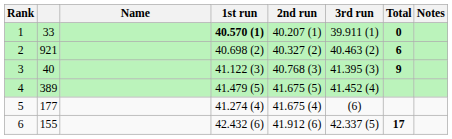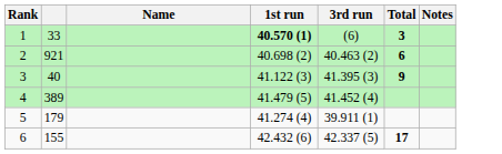 <table class="sortable wikitable" style="text-align:center;">
 <tr>
 <th width="30">Rank</th>
 <th width="20"></th>
 <th width="220">Name</th>
 <th width="75">1st run</th>
-<th width="75">2nd run</th>
 <th width="75">3rd run</th>
 <th width="30">Total</th>
 <th width="30">Notes</th>
 </tr>
 <tr bgcolor=#bbf3bb>
 <td>1</td>
 <td>33</td>
 <td align="left"></td>
 <td><strong>40.570 (1)</strong></td>
-<td>40.207 (1)</td>
-<td>39.911 (1)</td>
-<td><strong>0</strong></td>
+<td> (6)</td>
+<td><strong>3</strong></td>
 <td></td>
 </tr>
 <tr bgcolor=#bbf3bb>
 <td>2</td>
 <td>921</td>
 <td align="left"></td>
 <td>40.698 (2)</td>
-<td>40.327 (2)</td>
 <td>40.463 (2)</td>
 <td><strong>6</strong></td>
 <td></td>
 </tr>
 <tr bgcolor=#bbf3bb>
 <td>3</td>
 <td>40</td>
 <td align="left"></td>
 <td>41.122 (3)</td>
-<td>40.768 (3)</td>
 <td>41.395 (3)</td>
 <td><strong>9</strong></td>
 <td></td>
 </tr>
 <tr bgcolor=#bbf3bb>
 <td>4</td>
 <td>389</td>
 <td align="left"></td>
 <td>41.479 (5)</td>
-<td>41.675 (5)</td>
 <td>41.452 (4)</td>
 <td><strong></strong></td>
 <td></td>
 </tr>
 <tr>
 <td>5</td>
-<td>177</td>
+<td>179</td>
 <td align="left"></td>
 <td>41.274 (4)</td>
-<td>41.675 (4)</td>
-<td> (6)</td>
+<td>39.911 (1)</td>
 <td><strong></strong></td>
 <td></td>
 </tr>
 <tr>
 <td>6</td>
 <td>155</td>
 <td align="left"></td>
 <td>42.432 (6)</td>
-<td>41.912 (6)</td>
 <td>42.337 (5)</td>
 <td><strong>17</strong></td>
 <td></td>
 </tr>
 </table>
